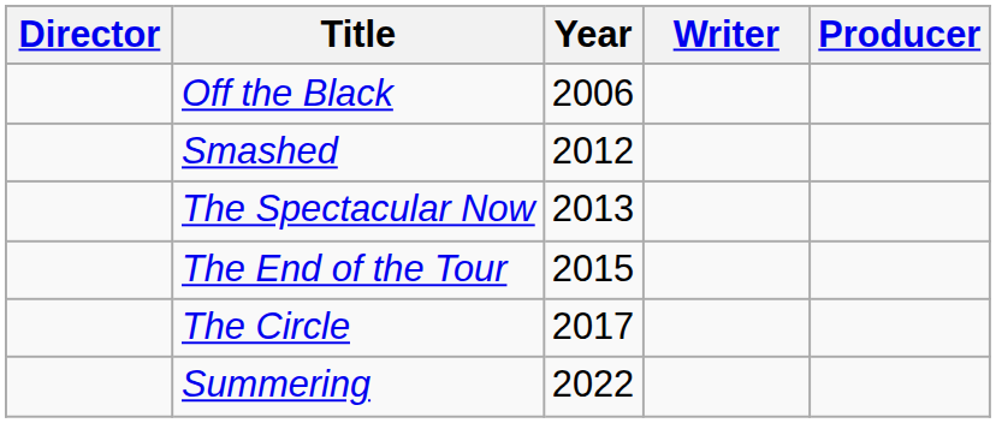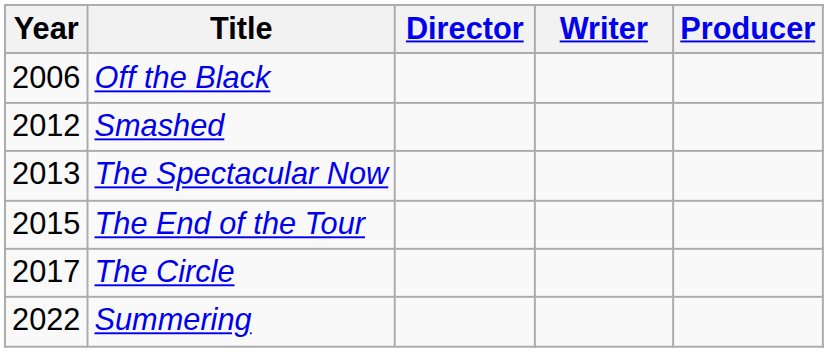 <table class="wikitable">
 <tr>
+<th>Year</th>
+<th>Title</th>
 <th width=65><a href='#'>Director</a></th>
-<th>Title</th>
-<th>Year</th>
 <th width=65><a href='#'>Writer</a></th>
 <th width=65><a href='#'>Producer</a></th>
 </tr>
 <tr>
+<td>2006</td>
+<td><em><a href='#'>Off the Black</a></em></td>
 <td></td>
-<td><em><a href='#'>Off the Black</a></em></td>
-<td>2006</td>
 <td></td>
 <td></td>
 </tr>
 <tr>
+<td>2012</td>
+<td><em><a href='#'>Smashed</a></em></td>
 <td></td>
-<td><em><a href='#'>Smashed</a></em></td>
-<td>2012</td>
 <td></td>
 <td></td>
 </tr>
 <tr>
+<td>2013</td>
+<td><em><a href='#'>The Spectacular Now</a></em></td>
 <td></td>
-<td><em><a href='#'>The Spectacular Now</a></em></td>
-<td>2013</td>
 <td></td>
 <td></td>
 </tr>
 <tr>
+<td>2015</td>
+<td><em><a href='#'>The End of the Tour</a></em></td>
 <td></td>
-<td><em><a href='#'>The End of the Tour</a></em></td>
-<td>2015</td>
 <td></td>
 <td></td>
 </tr>
 <tr>
+<td>2017</td>
+<td><em><a href='#'>The Circle</a></em></td>
 <td></td>
-<td><em><a href='#'>The Circle</a></em></td>
-<td>2017</td>
 <td></td>
 <td></td>
 </tr>
 <tr>
+<td>2022</td>
+<td><em><a href='#'>Summering</a></em></td>
 <td></td>
-<td><em><a href='#'>Summering</a></em></td>
-<td>2022</td>
 <td></td>
 <td></td>
 </tr>
 </table>
